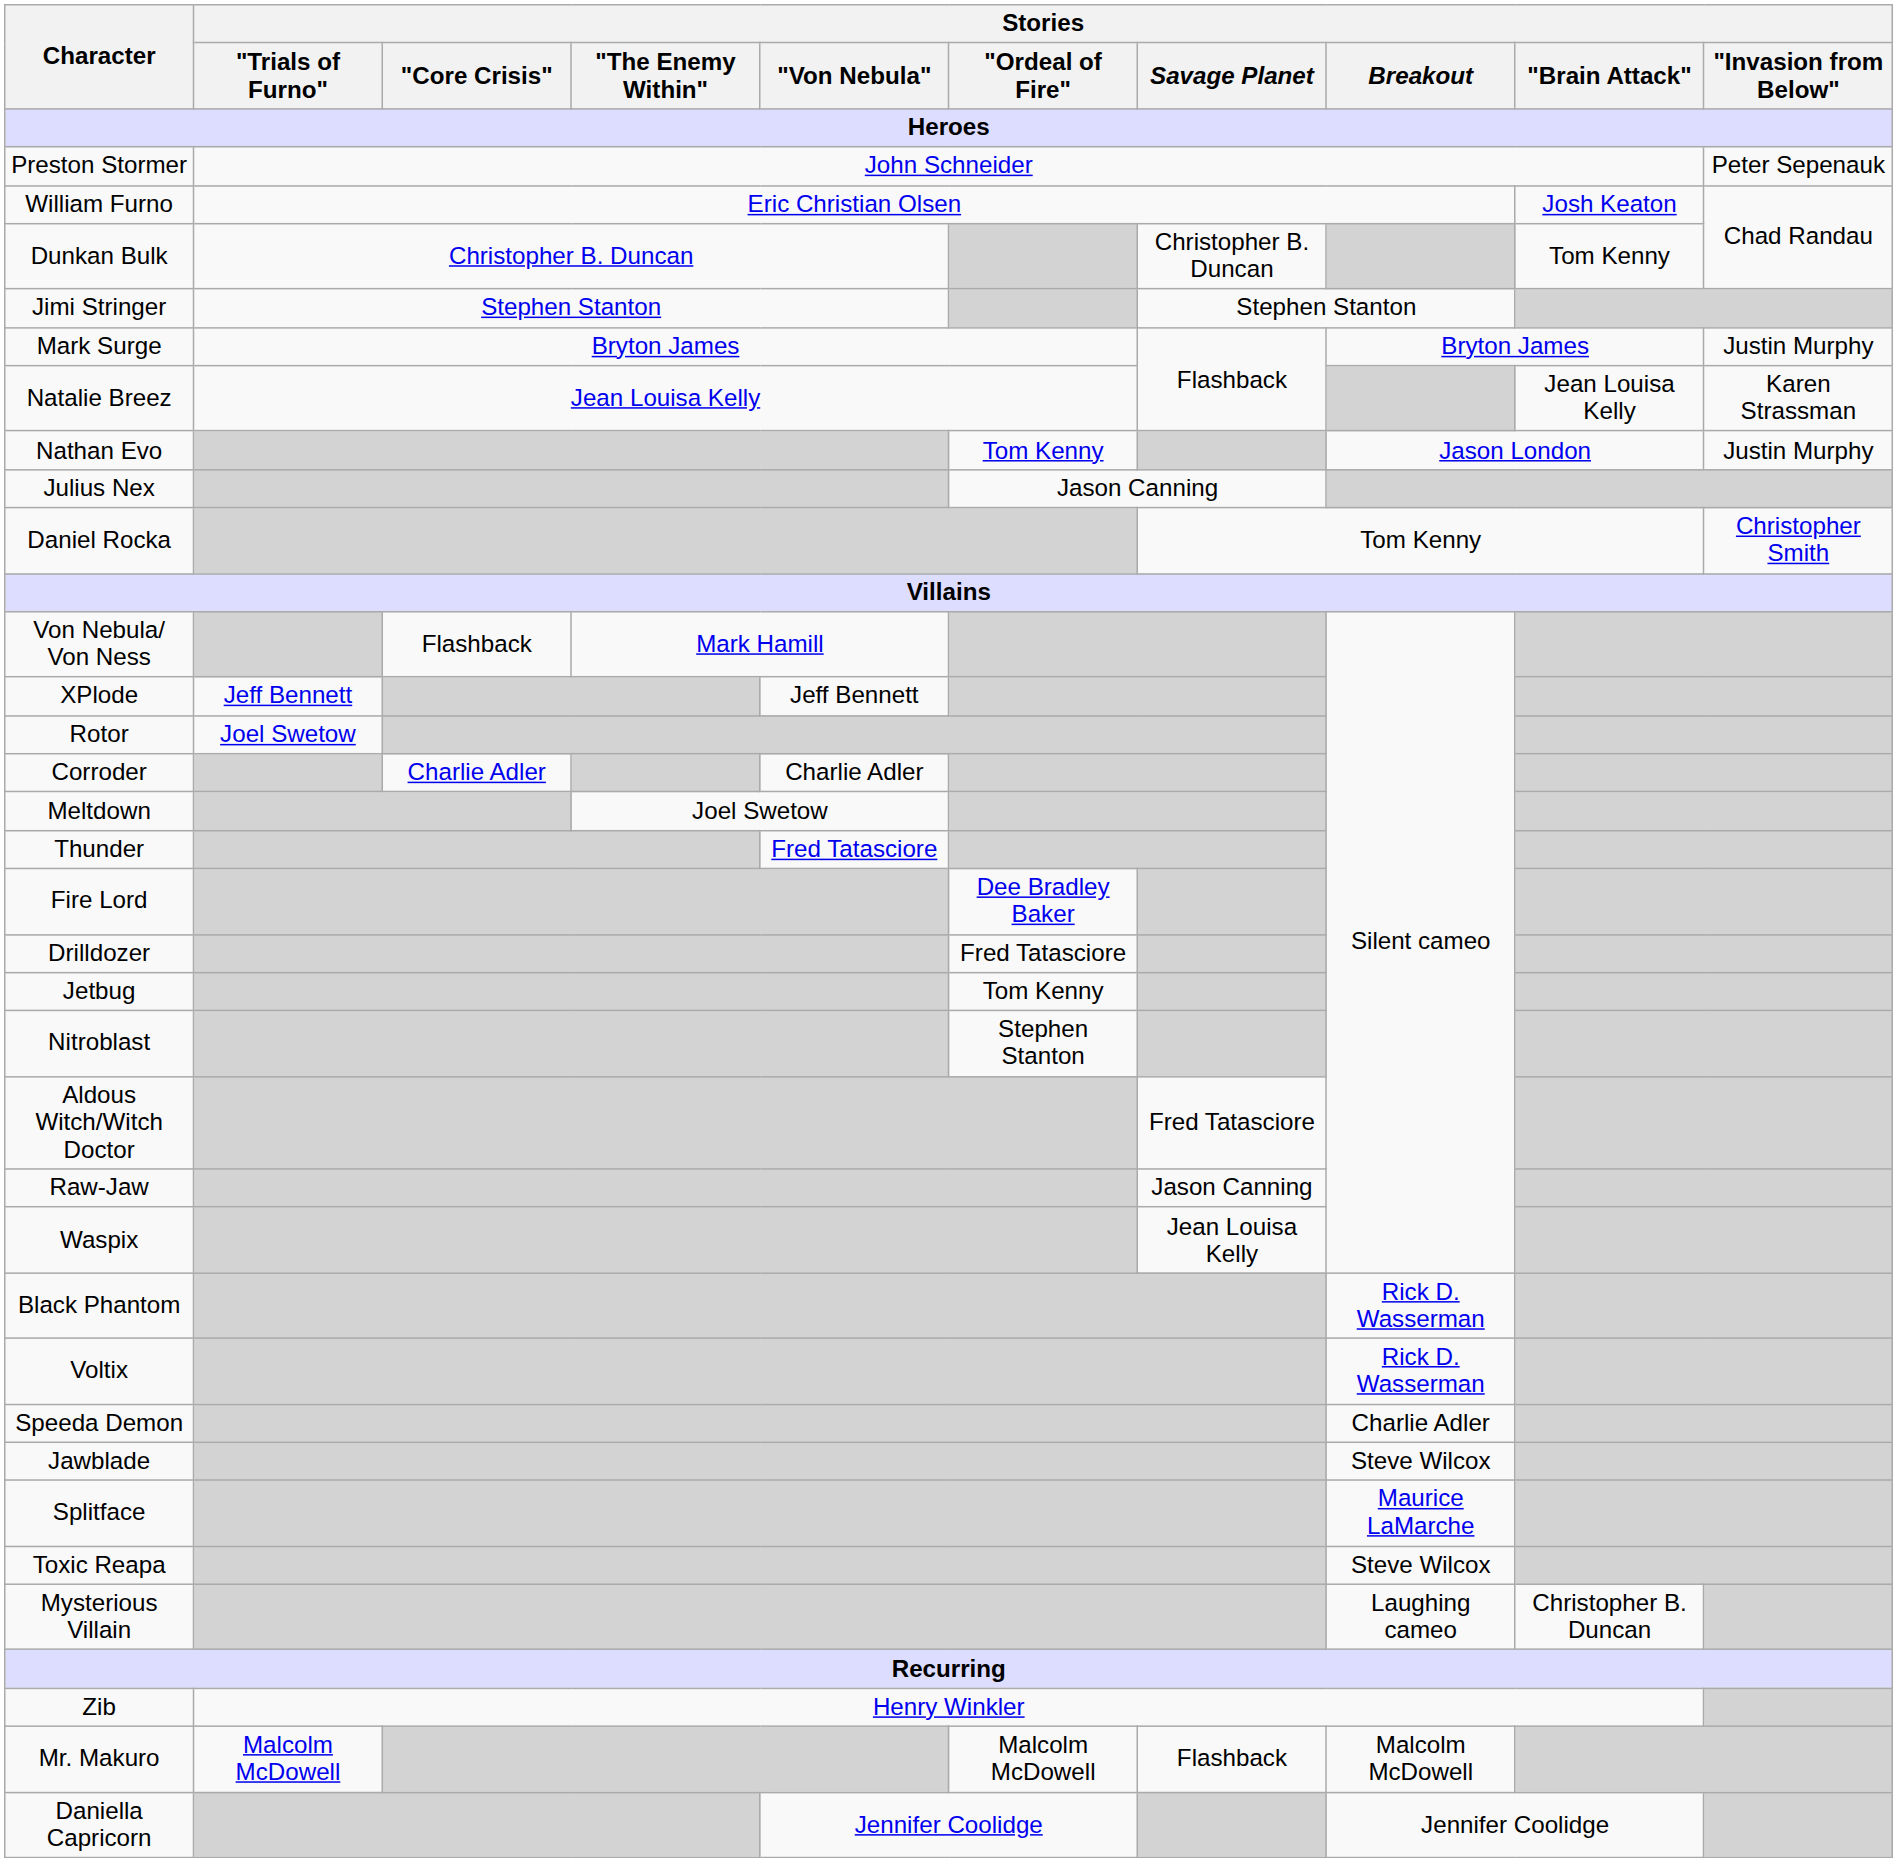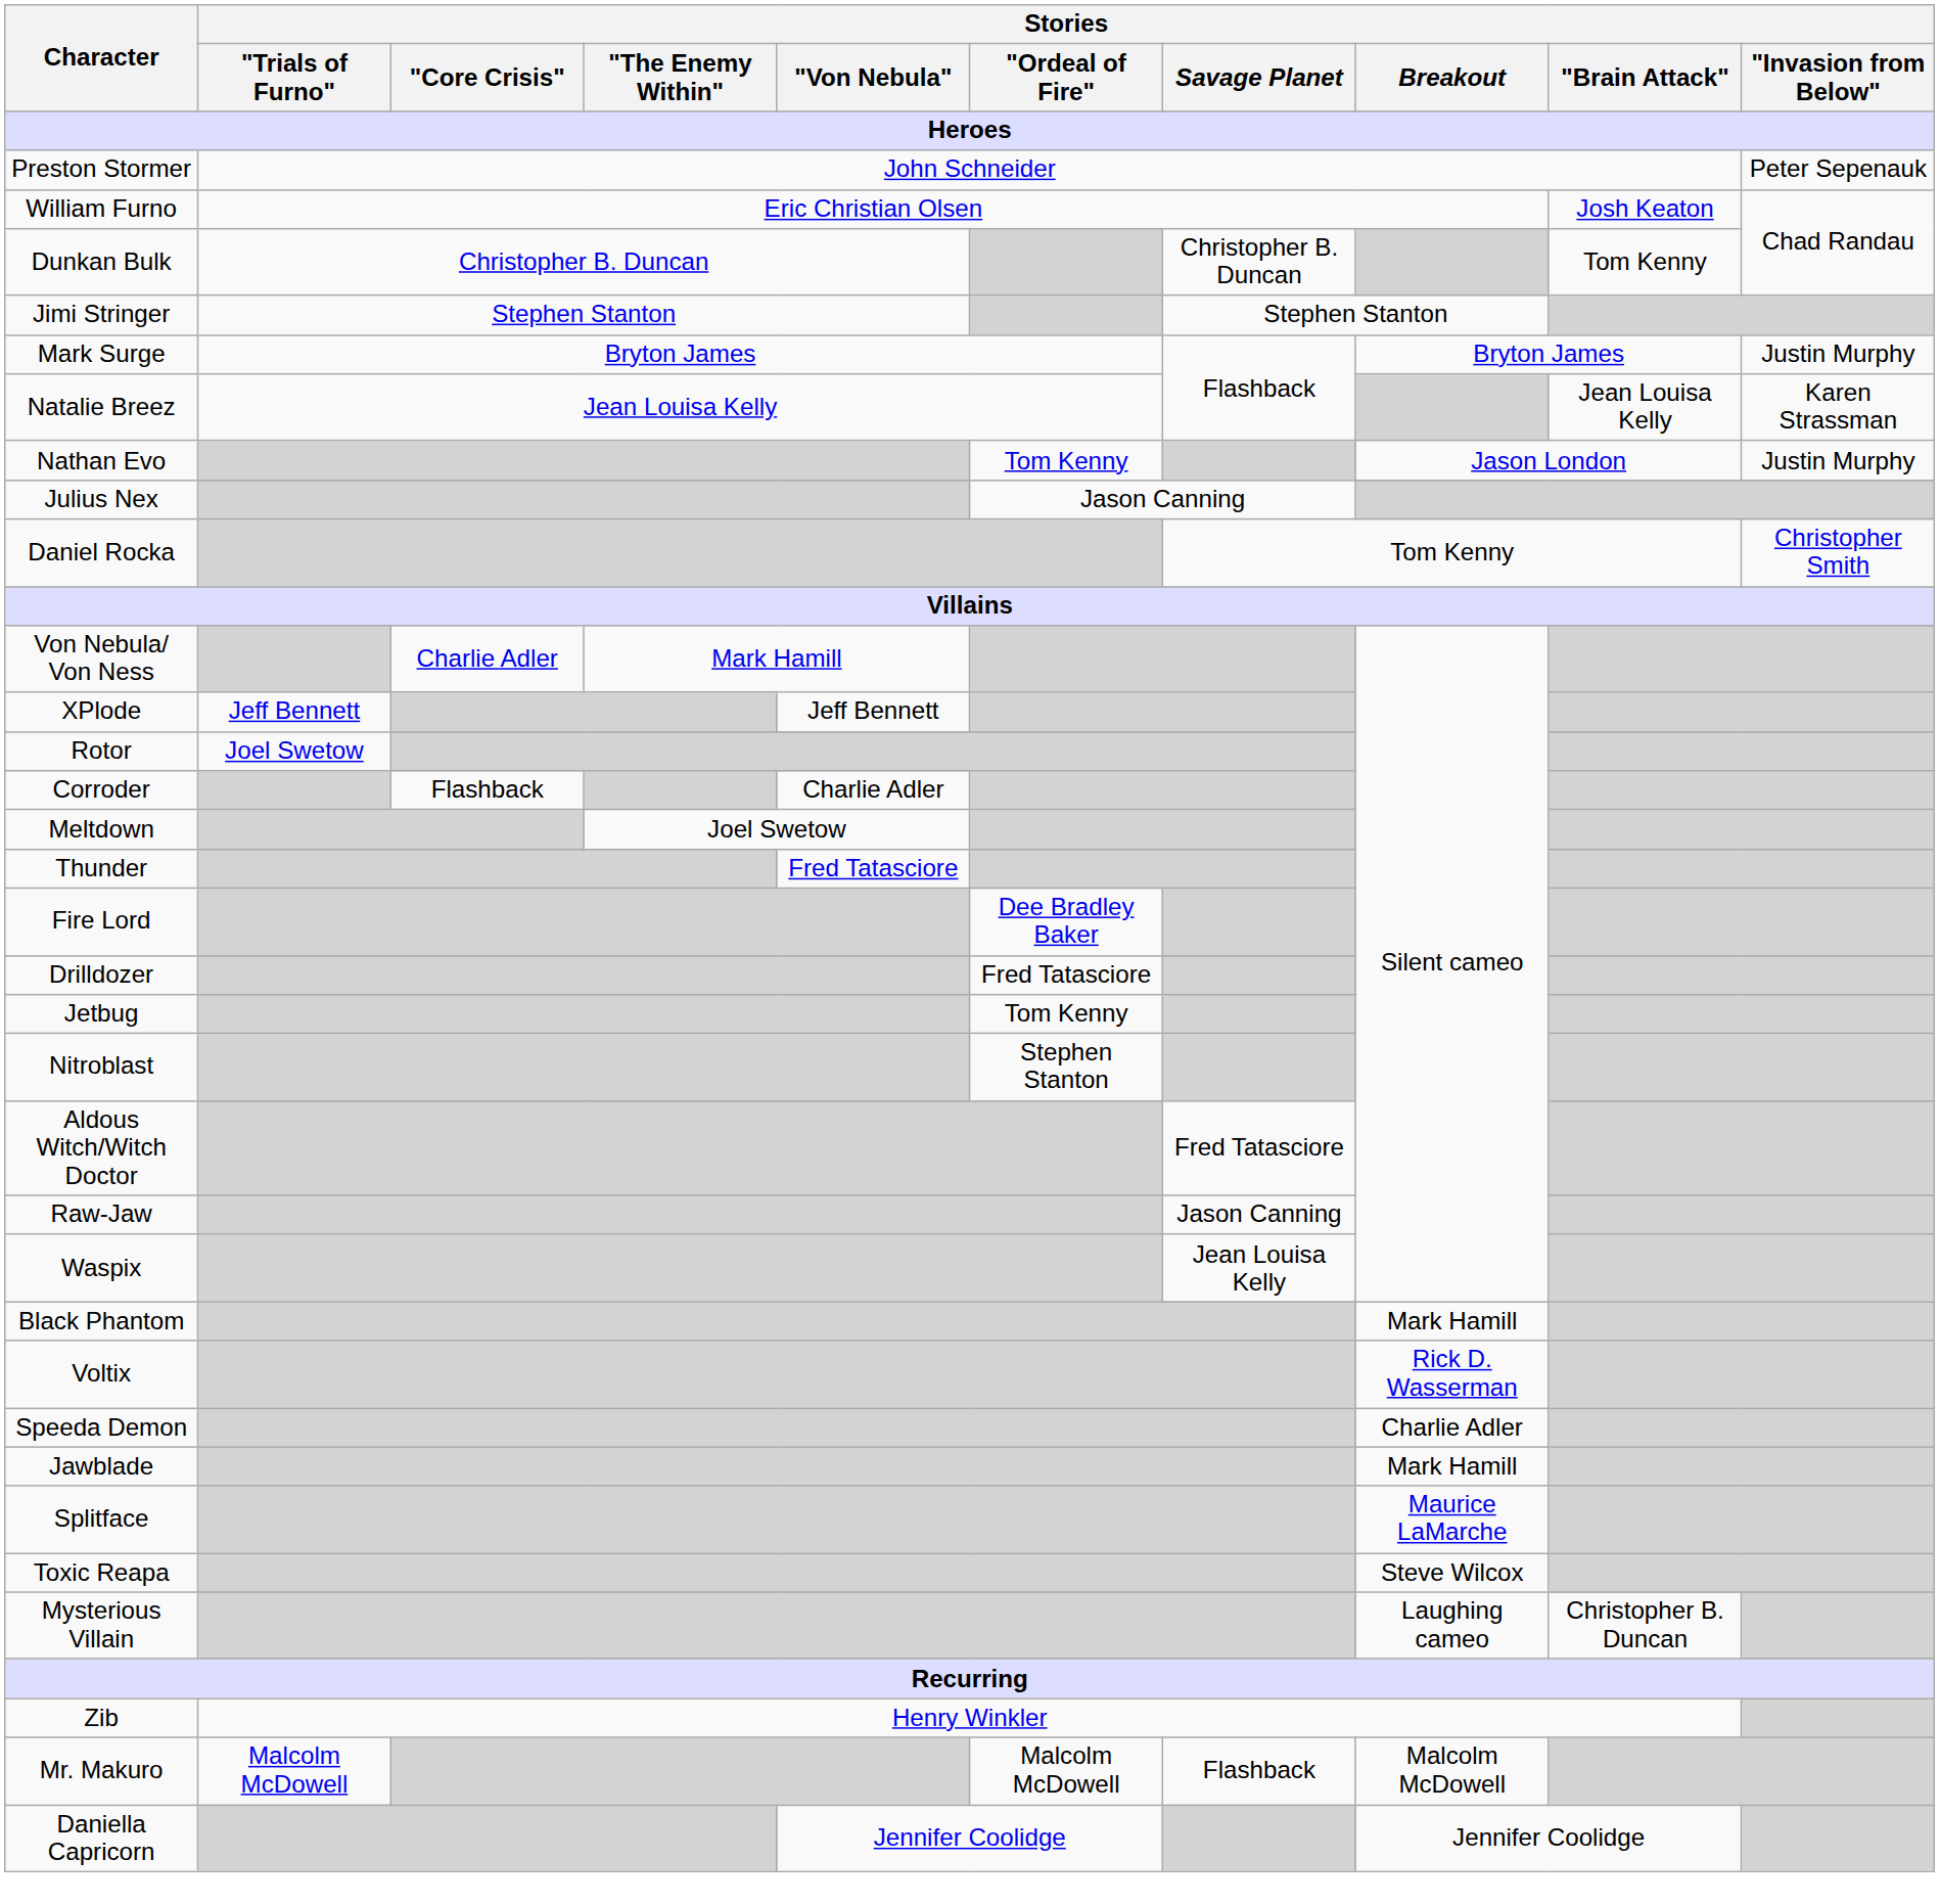 <table class="wikitable" border="1" style="text-align:center; width:99%;">
 <tr>
 <th rowspan="2" width="10%">Character</th>
 <th colspan="11" align="center">Stories</th>
 </tr>
 <tr>
 <th align="center" width="10%">"Trials of Furno"</th>
 <th align="center" width="10%">"Core Crisis"</th>
 <th align="center" width="10%">"The Enemy Within"</th>
 <th align="center" width="10%">"Von Nebula"</th>
 <th align="center" width="10%">"Ordeal of Fire"</th>
 <th align="center" width="10%"><em>Savage Planet</em></th>
 <th align="center" width="10%"><em>Breakout</em></th>
 <th align="center" width="10%">"Brain Attack"</th>
 <th align="center" width="10%">"Invasion from Below"</th>
 </tr>
 <tr>
 <th scope="row" colspan="10" style="background-color:#ddf;">Heroes</th>
 </tr>
 <tr>
 <td>Preston Stormer</td>
 <td colspan="8"><a href='#'>John Schneider</a></td>
 <td>Peter Sepenauk</td>
 </tr>
 <tr>
 <td>William Furno</td>
 <td colspan="7"><a href='#'>Eric Christian Olsen</a></td>
 <td><a href='#'>Josh Keaton</a></td>
 <td rowspan=2>Chad Randau</td>
 </tr>
 <tr>
 <td>Dunkan Bulk</td>
 <td colspan="4"><a href='#'>Christopher B. Duncan</a></td>
 <td colspan="1" style="background:lightgrey;"> </td>
 <td colspan="1">Christopher B. Duncan</td>
 <td colspan="1" style="background:lightgrey;"> </td>
 <td>Tom Kenny</td>
 </tr>
 <tr>
 <td>Jimi Stringer</td>
 <td colspan="4"><a href='#'>Stephen Stanton</a></td>
 <td colspan="1" style="background:lightgrey;"> </td>
 <td colspan="2">Stephen Stanton</td>
 <td colspan="3" style="background:lightgrey;"> </td>
 </tr>
 <tr>
 <td>Mark Surge</td>
 <td colspan="5"><a href='#'>Bryton James</a></td>
 <td rowspan=2>Flashback</td>
 <td colspan="2"><a href='#'>Bryton James</a></td>
 <td>Justin Murphy</td>
 </tr>
 <tr>
 <td>Natalie Breez</td>
 <td colspan="5"><a href='#'>Jean Louisa Kelly</a></td>
 <td colspan="1" style="background:lightgrey;"> </td>
 <td>Jean Louisa Kelly</td>
 <td>Karen Strassman</td>
 </tr>
 <tr>
 <td>Nathan Evo</td>
 <td colspan="4" style="background:lightgrey;"> </td>
 <td><a href='#'>Tom Kenny</a></td>
 <td colspan="1" style="background:lightgrey;"> </td>
 <td colspan="2"><a href='#'>Jason London</a></td>
 <td>Justin Murphy</td>
 </tr>
 <tr>
 <td>Julius Nex</td>
 <td colspan="4" style="background:lightgrey;"> </td>
 <td colspan="2">Jason Canning</td>
 <td colspan="3" style="background:lightgrey;"> </td>
 </tr>
 <tr>
 <td>Daniel Rocka</td>
 <td colspan="5" style="background:lightgrey;"> </td>
 <td colspan="3">Tom Kenny</td>
 <td><a href='#'>Christopher Smith</a></td>
 </tr>
 <tr>
 <th scope="row" colspan="10" style="background-color:#ddf;">Villains</th>
 </tr>
 <tr>
 <td>Von Nebula/<br>Von Ness</td>
 <td style="background:lightgrey;"> </td>
-<td>Flashback</td>
+<td><a href='#'>Charlie Adler</a></td>
 <td colspan="2"><a href='#'>Mark Hamill</a></td>
 <td colspan="2" style="background:lightgrey;"> </td>
 <td rowspan=13>Silent cameo</td>
 <td colspan="2" style="background:lightgrey;"> </td>
 </tr>
 <tr>
 <td>XPlode</td>
 <td><a href='#'>Jeff Bennett</a></td>
 <td colspan="2" style="background:lightgrey;"> </td>
 <td>Jeff Bennett</td>
 <td colspan="2" style="background:lightgrey;"> </td>
 <td colspan="2" style="background:lightgrey;"> </td>
 </tr>
 <tr>
 <td>Rotor</td>
 <td><a href='#'>Joel Swetow</a></td>
 <td colspan="5" style="background:lightgrey;"> </td>
 <td colspan="2" style="background:lightgrey;"> </td>
 </tr>
 <tr>
 <td>Corroder</td>
 <td style="background:lightgrey;"> </td>
-<td><a href='#'>Charlie Adler</a></td>
+<td>Flashback</td>
 <td style="background:lightgrey;"> </td>
 <td>Charlie Adler</td>
 <td colspan="2" style="background:lightgrey;"> </td>
 <td colspan="2" style="background:lightgrey;"> </td>
 </tr>
 <tr>
 <td>Meltdown</td>
 <td colspan="2" style="background:lightgrey;"> </td>
 <td colspan="2">Joel Swetow</td>
 <td colspan="2" style="background:lightgrey;"> </td>
 <td colspan="2" style="background:lightgrey;"> </td>
 </tr>
 <tr>
 <td>Thunder</td>
 <td colspan="3" style="background:lightgrey;"> </td>
 <td><a href='#'>Fred Tatasciore</a></td>
 <td colspan="2" style="background:lightgrey;"> </td>
 <td colspan="2" style="background:lightgrey;"> </td>
 </tr>
 <tr>
 <td>Fire Lord</td>
 <td colspan="4" style="background:lightgrey;"> </td>
 <td><a href='#'>Dee Bradley Baker</a></td>
 <td colspan="1" style="background:lightgrey;"> </td>
 <td colspan="2" style="background:lightgrey;"> </td>
 </tr>
 <tr>
 <td>Drilldozer</td>
 <td colspan="4" style="background:lightgrey;"> </td>
 <td>Fred Tatasciore</td>
 <td colspan="1" style="background:lightgrey;"> </td>
 <td colspan="2" style="background:lightgrey;"> </td>
 </tr>
 <tr>
 <td>Jetbug</td>
 <td colspan="4" style="background:lightgrey;"> </td>
 <td>Tom Kenny</td>
 <td colspan="1" style="background:lightgrey;"> </td>
 <td colspan="2" style="background:lightgrey;"> </td>
 </tr>
 <tr>
 <td>Nitroblast</td>
 <td colspan="4" style="background:lightgrey;"> </td>
 <td>Stephen Stanton</td>
 <td colspan="1" style="background:lightgrey;"> </td>
 <td colspan="2" style="background:lightgrey;"> </td>
 </tr>
 <tr>
 <td>Aldous Witch/Witch Doctor</td>
 <td colspan="5" style="background:lightgrey;"> </td>
 <td>Fred Tatasciore</td>
 <td colspan="2" style="background:lightgrey;"> </td>
 </tr>
 <tr>
 <td>Raw-Jaw</td>
 <td colspan="5" style="background:lightgrey;"> </td>
 <td>Jason Canning</td>
 <td colspan="2" style="background:lightgrey;"> </td>
 </tr>
 <tr>
 <td>Waspix</td>
 <td colspan="5" style="background:lightgrey;"> </td>
 <td>Jean Louisa Kelly</td>
 <td colspan="2" style="background:lightgrey;"> </td>
 </tr>
 <tr>
 <td>Black Phantom</td>
 <td colspan="6" style="background:lightgrey;"> </td>
-<td><a href='#'>Rick D. Wasserman</a></td>
+<td>Mark Hamill</td>
 <td colspan="2" style="background:lightgrey;"> </td>
 </tr>
 <tr>
 <td>Voltix</td>
 <td colspan="6" style="background:lightgrey;"> </td>
 <td><a href='#'>Rick D. Wasserman</a></td>
 <td colspan="2" style="background:lightgrey;"> </td>
 </tr>
 <tr>
 <td>Speeda Demon</td>
 <td colspan="6" style="background:lightgrey;"> </td>
 <td>Charlie Adler</td>
 <td colspan="2" style="background:lightgrey;"> </td>
 </tr>
 <tr>
 <td>Jawblade</td>
 <td colspan="6" style="background:lightgrey;"> </td>
-<td>Steve Wilcox</td>
+<td>Mark Hamill</td>
 <td colspan="2" style="background:lightgrey;"> </td>
 </tr>
 <tr>
 <td>Splitface</td>
 <td colspan="6" style="background:lightgrey;"> </td>
 <td><a href='#'>Maurice LaMarche</a></td>
 <td colspan="2" style="background:lightgrey;"> </td>
 </tr>
 <tr>
 <td>Toxic Reapa</td>
 <td colspan="6" style="background:lightgrey;"> </td>
 <td>Steve Wilcox</td>
 <td colspan="2" style="background:lightgrey;"> </td>
 </tr>
 <tr>
 <td>Mysterious Villain</td>
 <td colspan="6" style="background:lightgrey;"> </td>
 <td>Laughing cameo</td>
 <td colspan="1">Christopher B. Duncan</td>
 <td colspan="1" style="background:lightgrey;"> </td>
 </tr>
 <tr>
 <th scope="row" colspan="10" style="background-color:#ddf;">Recurring</th>
 </tr>
 <tr>
 <td>Zib</td>
 <td colspan="8"><a href='#'>Henry Winkler</a></td>
 <td colspan="1" style="background:lightgrey;"> </td>
 </tr>
 <tr>
 <td>Mr. Makuro</td>
 <td><a href='#'>Malcolm McDowell</a></td>
 <td colspan="3" style="background:lightgrey;"> </td>
 <td>Malcolm McDowell</td>
 <td>Flashback</td>
 <td>Malcolm McDowell</td>
 <td colspan="2" style="background:lightgrey;"> </td>
 </tr>
 <tr>
 <td>Daniella Capricorn</td>
 <td colspan="3" style="background:lightgrey;"> </td>
 <td colspan="2"><a href='#'>Jennifer Coolidge</a></td>
 <td colspan="1" style="background:lightgrey;"> </td>
 <td colspan="2">Jennifer Coolidge</td>
 <td colspan="1" style="background:lightgrey;"> </td>
 </tr>
 </table>
